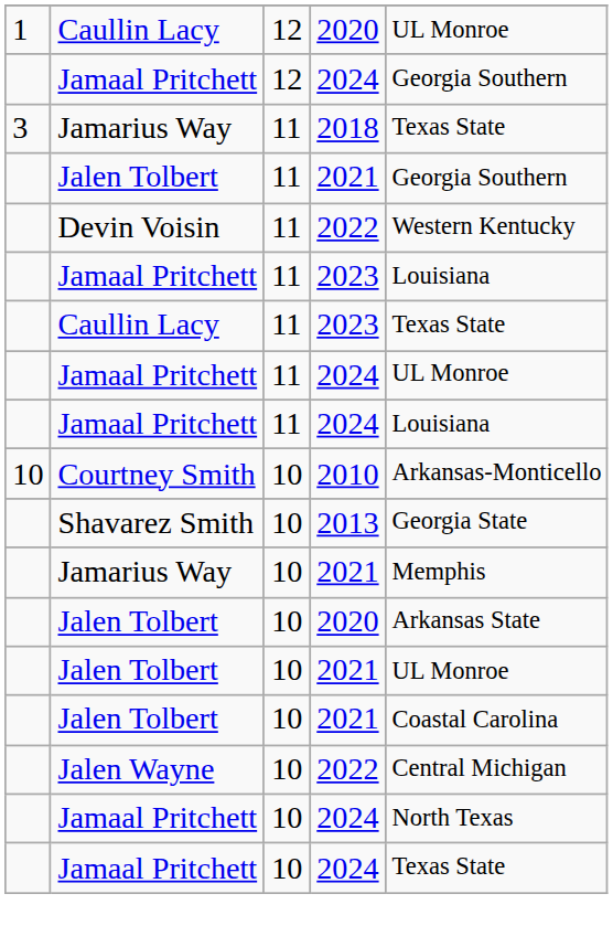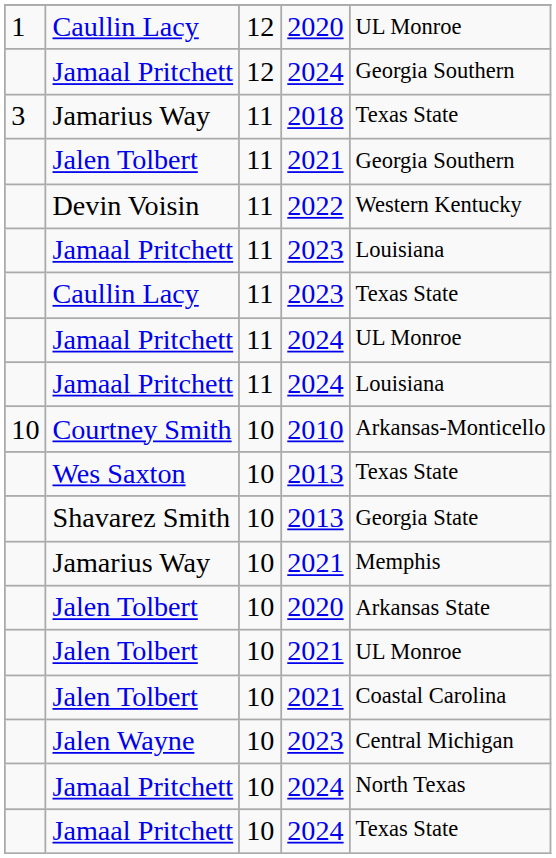 <table class="wikitable">
 <tr>
 </tr>
 <tr>
 <td>1</td>
 <td><a href='#'>Caullin Lacy</a></td>
 <td>12</td>
 <td><a href='#'>2020</a></td>
 <td style="font-size:80%;">UL Monroe</td>
 </tr>
 <tr>
 <td></td>
 <td><a href='#'>Jamaal Pritchett</a></td>
 <td>12</td>
 <td><a href='#'>2024</a></td>
 <td style="font-size:80%;">Georgia Southern</td>
 </tr>
 <tr>
 <td>3</td>
 <td>Jamarius Way</td>
 <td>11</td>
 <td><a href='#'>2018</a></td>
 <td style="font-size:80%;">Texas State</td>
 </tr>
 <tr>
 <td></td>
 <td><a href='#'>Jalen Tolbert</a></td>
 <td>11</td>
 <td><a href='#'>2021</a></td>
 <td style="font-size:80%;">Georgia Southern</td>
 </tr>
 <tr>
 <td></td>
 <td>Devin Voisin</td>
 <td>11</td>
 <td><a href='#'>2022</a></td>
 <td style="font-size:80%;">Western Kentucky</td>
 </tr>
 <tr>
 <td></td>
 <td><a href='#'>Jamaal Pritchett</a></td>
 <td>11</td>
 <td><a href='#'>2023</a></td>
 <td style="font-size:80%;">Louisiana</td>
 </tr>
 <tr>
 <td></td>
 <td><a href='#'>Caullin Lacy</a></td>
 <td>11</td>
 <td><a href='#'>2023</a></td>
 <td style="font-size:80%;">Texas State</td>
 </tr>
 <tr>
 <td></td>
 <td><a href='#'>Jamaal Pritchett</a></td>
 <td>11</td>
 <td><a href='#'>2024</a></td>
 <td style="font-size:80%;">UL Monroe</td>
 </tr>
 <tr>
 <td></td>
 <td><a href='#'>Jamaal Pritchett</a></td>
 <td>11</td>
 <td><a href='#'>2024</a></td>
 <td style="font-size:80%;">Louisiana</td>
 </tr>
 <tr>
 <td>10</td>
 <td><a href='#'>Courtney Smith</a></td>
 <td>10</td>
 <td><a href='#'>2010</a></td>
 <td style="font-size:80%;">Arkansas-Monticello</td>
 </tr>
 <tr>
 <td></td>
+<td><a href='#'>Wes Saxton</a></td>
+<td>10</td>
+<td><a href='#'>2013</a></td>
+<td style="font-size:80%;">Texas State</td>
+</tr>
+<tr>
+<td></td>
 <td>Shavarez Smith</td>
 <td>10</td>
 <td><a href='#'>2013</a></td>
 <td style="font-size:80%;">Georgia State</td>
 </tr>
 <tr>
 <td></td>
 <td>Jamarius Way</td>
 <td>10</td>
 <td><a href='#'>2021</a></td>
 <td style="font-size:80%;">Memphis</td>
 </tr>
 <tr>
 <td></td>
 <td><a href='#'>Jalen Tolbert</a></td>
 <td>10</td>
 <td><a href='#'>2020</a></td>
 <td style="font-size:80%;">Arkansas State</td>
 </tr>
 <tr>
 <td></td>
 <td><a href='#'>Jalen Tolbert</a></td>
 <td>10</td>
 <td><a href='#'>2021</a></td>
 <td style="font-size:80%;">UL Monroe</td>
 </tr>
 <tr>
 <td></td>
 <td><a href='#'>Jalen Tolbert</a></td>
 <td>10</td>
 <td><a href='#'>2021</a></td>
 <td style="font-size:80%;">Coastal Carolina</td>
 </tr>
 <tr>
 <td></td>
 <td><a href='#'>Jalen Wayne</a></td>
 <td>10</td>
-<td><a href='#'>2022</a></td>
+<td><a href='#'>2023</a></td>
 <td style="font-size:80%;">Central Michigan</td>
 </tr>
 <tr>
 <td></td>
 <td><a href='#'>Jamaal Pritchett</a></td>
 <td>10</td>
 <td><a href='#'>2024</a></td>
 <td style="font-size:80%;">North Texas</td>
 </tr>
 <tr>
 <td></td>
 <td><a href='#'>Jamaal Pritchett</a></td>
 <td>10</td>
 <td><a href='#'>2024</a></td>
 <td style="font-size:80%;">Texas State</td>
 </tr>
 </table>
